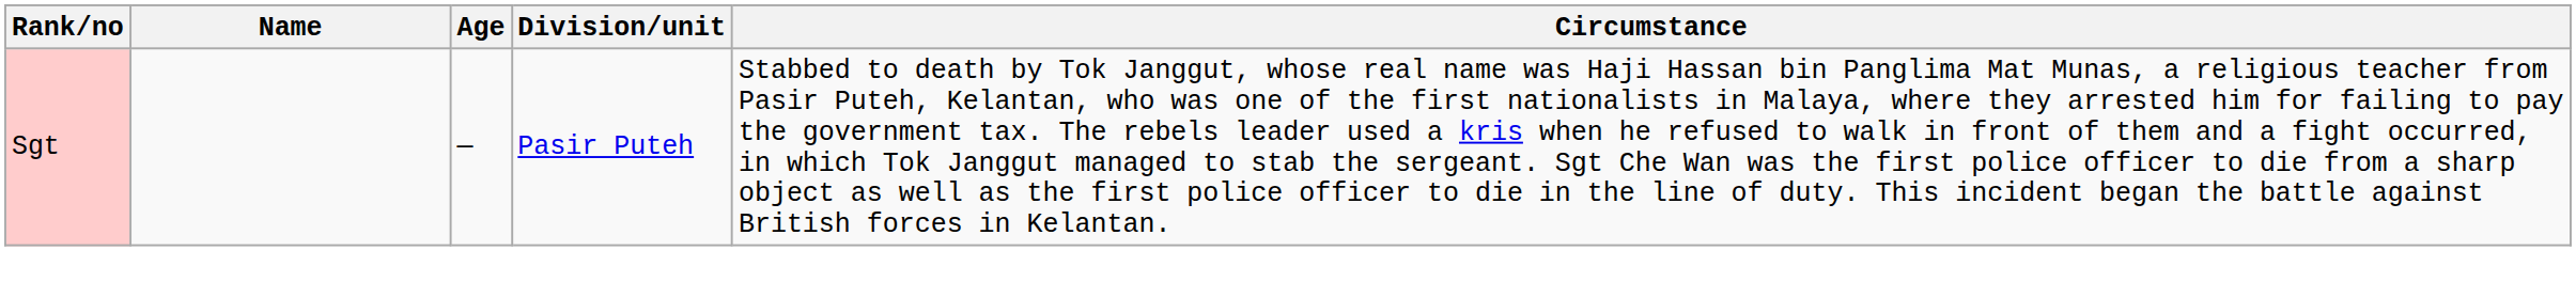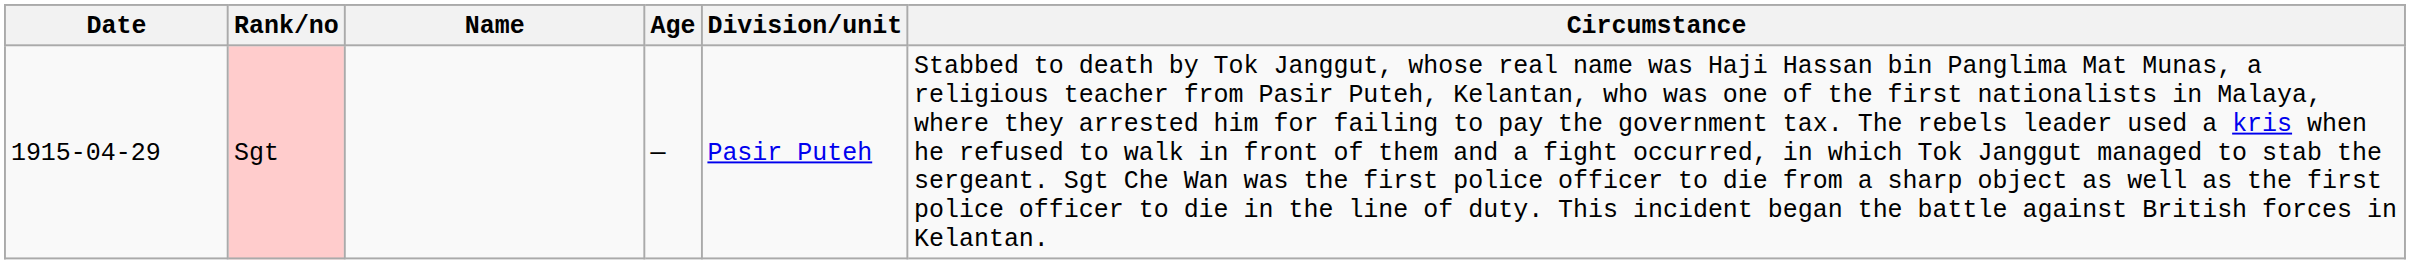 <table class="wikitable sortable">
 <tr>
+<th style="width:110px;">Date</th>
 <th>Rank/no</th>
 <th style="width:150px;">Name</th>
 <th>Age</th>
 <th>Division/unit</th>
 <th>Circumstance</th>
 </tr>
 <tr>
+<td>1915-04-29</td>
 <td style="background:#fcc;">Sgt</td>
 <td></td>
 <td>—</td>
 <td><a href='#'>Pasir Puteh</a></td>
 <td>Stabbed to death by Tok Janggut, whose real name was Haji Hassan bin Panglima Mat Munas, a religious teacher from Pasir Puteh, Kelantan, who was one of the first nationalists in Malaya, where they arrested him for failing to pay the government tax. The rebels leader used a <a href='#'>kris</a> when he refused to walk in front of them and a fight occurred, in which Tok Janggut managed to stab the sergeant. Sgt Che Wan was the first police officer to die from a sharp object as well as the first police officer to die in the line of duty. This incident began the battle against British forces in Kelantan.</td>
 </tr>
 </table>
